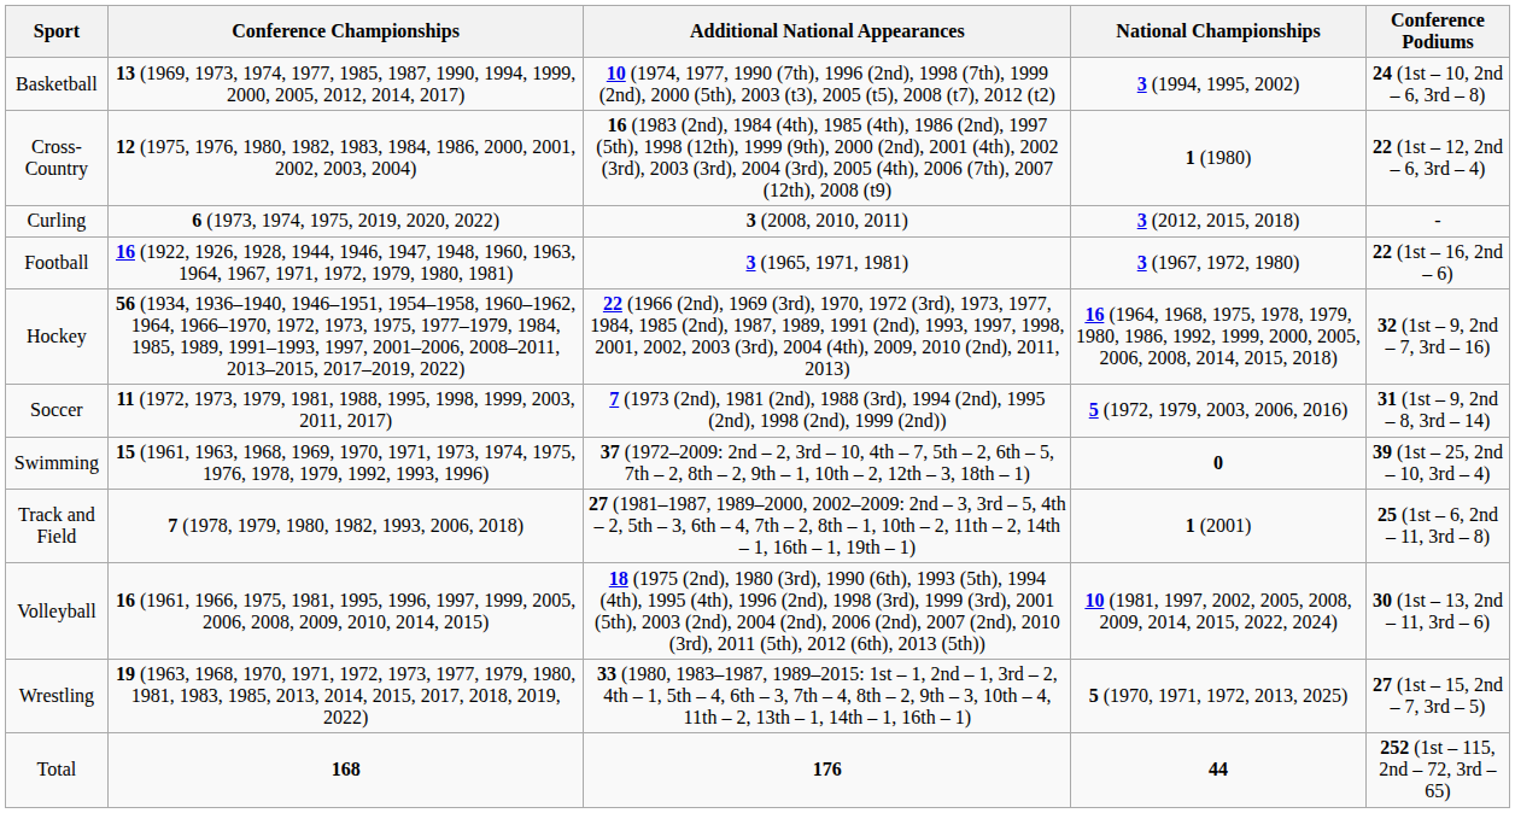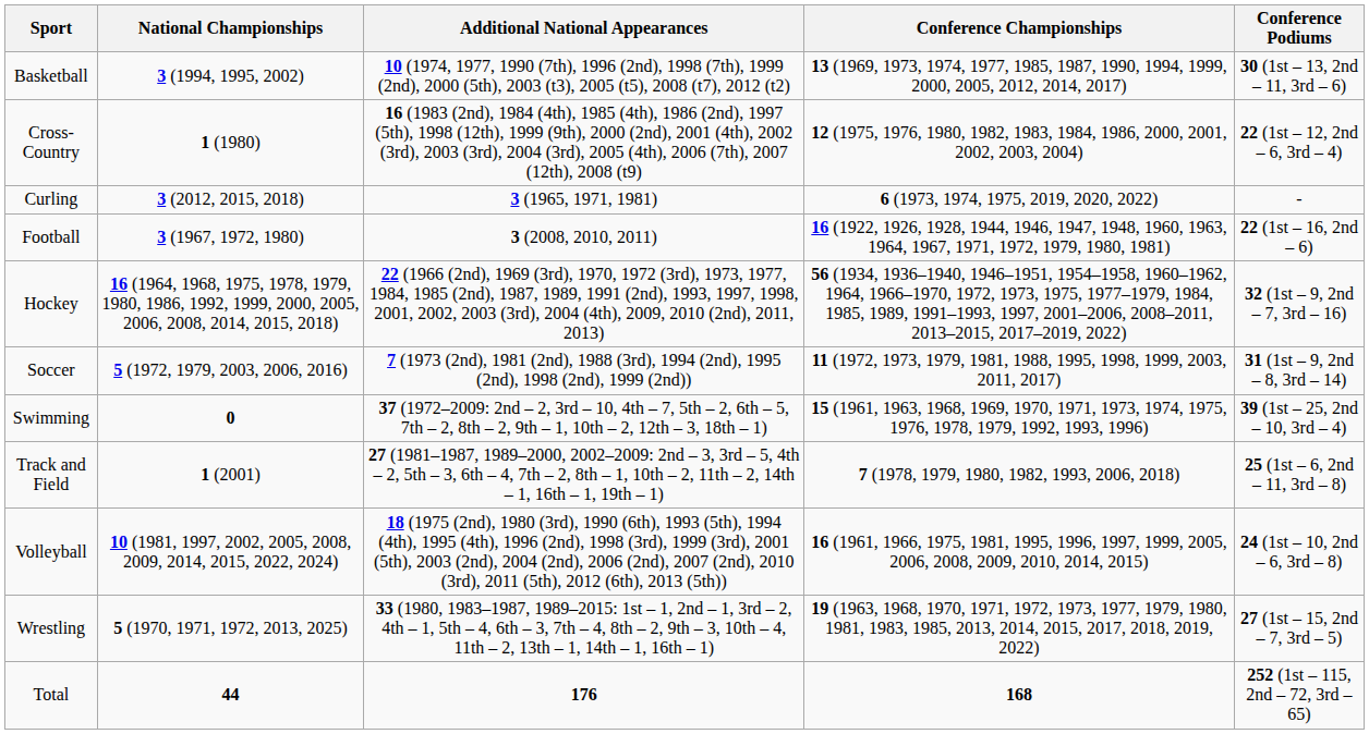 <table class="wikitable" style="text-align: center;">
 <tr>
 <th>Sport</th>
+<th>National Championships</th>
+<th>Additional National Appearances</th>
 <th>Conference Championships</th>
-<th>Additional National Appearances</th>
-<th>National Championships</th>
 <th>Conference Podiums</th>
 </tr>
 <tr>
 <td>Basketball</td>
+<td><strong><a href='#'>3</a></strong> (1994, 1995, 2002)</td>
+<td><strong><a href='#'>10</a></strong> (1974, 1977, 1990 (7th), 1996 (2nd), 1998 (7th), 1999 (2nd), 2000 (5th), 2003 (t3), 2005 (t5), 2008 (t7), 2012 (t2)</td>
 <td><strong>13</strong> (1969, 1973, 1974, 1977, 1985, 1987, 1990, 1994, 1999, 2000, 2005, 2012, 2014, 2017)</td>
-<td><strong><a href='#'>10</a></strong> (1974, 1977, 1990 (7th), 1996 (2nd), 1998 (7th), 1999 (2nd), 2000 (5th), 2003 (t3), 2005 (t5), 2008 (t7), 2012 (t2)</td>
-<td><strong><a href='#'>3</a></strong> (1994, 1995, 2002)</td>
-<td><strong>24</strong> (1st – 10, 2nd – 6, 3rd – 8)</td>
+<td><strong>30</strong> (1st – 13, 2nd – 11, 3rd – 6)</td>
 </tr>
 <tr>
 <td>Cross-Country</td>
+<td><strong>1</strong> (1980)</td>
+<td><strong>16</strong> (1983 (2nd), 1984 (4th), 1985 (4th), 1986 (2nd), 1997 (5th), 1998 (12th), 1999 (9th), 2000 (2nd), 2001 (4th), 2002 (3rd), 2003 (3rd), 2004 (3rd), 2005 (4th), 2006 (7th), 2007 (12th), 2008 (t9)</td>
 <td><strong>12</strong> (1975, 1976, 1980, 1982, 1983, 1984, 1986, 2000, 2001, 2002, 2003, 2004)</td>
-<td><strong>16</strong> (1983 (2nd), 1984 (4th), 1985 (4th), 1986 (2nd), 1997 (5th), 1998 (12th), 1999 (9th), 2000 (2nd), 2001 (4th), 2002 (3rd), 2003 (3rd), 2004 (3rd), 2005 (4th), 2006 (7th), 2007 (12th), 2008 (t9)</td>
-<td><strong>1</strong> (1980)</td>
 <td><strong>22</strong> (1st – 12, 2nd – 6, 3rd – 4)</td>
 </tr>
 <tr>
 <td>Curling</td>
+<td><strong><a href='#'>3</a></strong> (2012, 2015, 2018)</td>
+<td><strong><a href='#'>3</a></strong> (1965, 1971, 1981)</td>
 <td><strong>6</strong> (1973, 1974, 1975, 2019, 2020, 2022)</td>
-<td><strong>3</strong> (2008, 2010, 2011)</td>
-<td><strong><a href='#'>3</a></strong> (2012, 2015, 2018)</td>
 <td>-</td>
 </tr>
 <tr>
 <td>Football</td>
+<td><strong><a href='#'>3</a></strong> (1967, 1972, 1980)</td>
+<td><strong>3</strong> (2008, 2010, 2011)</td>
 <td><strong><a href='#'>16</a></strong> (1922, 1926, 1928, 1944, 1946, 1947, 1948, 1960, 1963, 1964, 1967, 1971, 1972, 1979, 1980, 1981)</td>
-<td><strong><a href='#'>3</a></strong> (1965, 1971, 1981)</td>
-<td><strong><a href='#'>3</a></strong> (1967, 1972, 1980)</td>
 <td><strong>22</strong> (1st – 16, 2nd – 6)</td>
 </tr>
 <tr>
 <td>Hockey</td>
+<td><strong><a href='#'>16</a></strong> (1964, 1968, 1975, 1978, 1979, 1980, 1986, 1992, 1999, 2000, 2005, 2006, 2008, 2014, 2015, 2018)</td>
+<td><strong><a href='#'>22</a></strong> (1966 (2nd), 1969 (3rd), 1970, 1972 (3rd), 1973, 1977, 1984, 1985 (2nd), 1987, 1989, 1991 (2nd), 1993, 1997, 1998, 2001, 2002, 2003 (3rd), 2004 (4th), 2009, 2010 (2nd), 2011, 2013)</td>
 <td><strong>56</strong> (1934, 1936–1940, 1946–1951, 1954–1958, 1960–1962, 1964, 1966–1970, 1972, 1973, 1975, 1977–1979, 1984, 1985, 1989, 1991–1993, 1997, 2001–2006, 2008–2011, 2013–2015, 2017–2019, 2022)</td>
-<td><strong><a href='#'>22</a></strong> (1966 (2nd), 1969 (3rd), 1970, 1972 (3rd), 1973, 1977, 1984, 1985 (2nd), 1987, 1989, 1991 (2nd), 1993, 1997, 1998, 2001, 2002, 2003 (3rd), 2004 (4th), 2009, 2010 (2nd), 2011, 2013)</td>
-<td><strong><a href='#'>16</a></strong> (1964, 1968, 1975, 1978, 1979, 1980, 1986, 1992, 1999, 2000, 2005, 2006, 2008, 2014, 2015, 2018)</td>
 <td><strong>32</strong> (1st – 9, 2nd – 7, 3rd – 16)</td>
 </tr>
 <tr>
 <td>Soccer</td>
+<td><strong><a href='#'>5</a></strong> (1972, 1979, 2003, 2006, 2016)</td>
+<td><strong><a href='#'>7</a></strong> (1973 (2nd), 1981 (2nd), 1988 (3rd), 1994 (2nd), 1995 (2nd), 1998 (2nd), 1999 (2nd))</td>
 <td><strong>11</strong> (1972, 1973, 1979, 1981, 1988, 1995, 1998, 1999, 2003, 2011, 2017)</td>
-<td><strong><a href='#'>7</a></strong> (1973 (2nd), 1981 (2nd), 1988 (3rd), 1994 (2nd), 1995 (2nd), 1998 (2nd), 1999 (2nd))</td>
-<td><strong><a href='#'>5</a></strong> (1972, 1979, 2003, 2006, 2016)</td>
 <td><strong>31</strong> (1st – 9, 2nd – 8, 3rd – 14)</td>
 </tr>
 <tr>
 <td>Swimming</td>
+<td><strong>0</strong></td>
+<td><strong>37</strong> (1972–2009: 2nd – 2, 3rd – 10, 4th – 7, 5th – 2, 6th – 5, 7th – 2, 8th – 2, 9th – 1, 10th – 2, 12th – 3, 18th – 1)</td>
 <td><strong>15</strong> (1961, 1963, 1968, 1969, 1970, 1971, 1973, 1974, 1975, 1976, 1978, 1979, 1992, 1993, 1996)</td>
-<td><strong>37</strong> (1972–2009: 2nd – 2, 3rd – 10, 4th – 7, 5th – 2, 6th – 5, 7th – 2, 8th – 2, 9th – 1, 10th – 2, 12th – 3, 18th – 1)</td>
-<td><strong>0</strong></td>
 <td><strong>39</strong> (1st – 25, 2nd – 10, 3rd – 4)</td>
 </tr>
 <tr>
 <td>Track and Field</td>
+<td><strong>1</strong> (2001)</td>
+<td><strong>27</strong> (1981–1987, 1989–2000, 2002–2009: 2nd – 3, 3rd – 5, 4th – 2, 5th – 3, 6th – 4, 7th – 2, 8th – 1, 10th – 2, 11th – 2, 14th – 1, 16th – 1, 19th – 1)</td>
 <td><strong>7</strong> (1978, 1979, 1980, 1982, 1993, 2006, 2018)</td>
-<td><strong>27</strong> (1981–1987, 1989–2000, 2002–2009: 2nd – 3, 3rd – 5, 4th – 2, 5th – 3, 6th – 4, 7th – 2, 8th – 1, 10th – 2, 11th – 2, 14th – 1, 16th – 1, 19th – 1)</td>
-<td><strong>1</strong> (2001)</td>
 <td><strong>25</strong> (1st – 6, 2nd – 11, 3rd – 8)</td>
 </tr>
 <tr>
 <td>Volleyball</td>
+<td><strong><a href='#'>10</a></strong> (1981, 1997, 2002, 2005, 2008, 2009, 2014, 2015, 2022, 2024)</td>
+<td><strong><a href='#'>18</a></strong> (1975 (2nd), 1980 (3rd), 1990 (6th), 1993 (5th), 1994 (4th), 1995 (4th), 1996 (2nd), 1998 (3rd), 1999 (3rd), 2001 (5th), 2003 (2nd), 2004 (2nd), 2006 (2nd), 2007 (2nd), 2010 (3rd), 2011 (5th), 2012 (6th), 2013 (5th))</td>
 <td><strong>16</strong> (1961, 1966, 1975, 1981, 1995, 1996, 1997, 1999, 2005, 2006, 2008, 2009, 2010, 2014, 2015)</td>
-<td><strong><a href='#'>18</a></strong> (1975 (2nd), 1980 (3rd), 1990 (6th), 1993 (5th), 1994 (4th), 1995 (4th), 1996 (2nd), 1998 (3rd), 1999 (3rd), 2001 (5th), 2003 (2nd), 2004 (2nd), 2006 (2nd), 2007 (2nd), 2010 (3rd), 2011 (5th), 2012 (6th), 2013 (5th))</td>
-<td><strong><a href='#'>10</a></strong> (1981, 1997, 2002, 2005, 2008, 2009, 2014, 2015, 2022, 2024)</td>
-<td><strong>30</strong> (1st – 13, 2nd – 11, 3rd – 6)</td>
+<td><strong>24</strong> (1st – 10, 2nd – 6, 3rd – 8)</td>
 </tr>
 <tr>
 <td>Wrestling</td>
+<td><strong>5</strong> (1970, 1971, 1972, 2013, 2025)</td>
+<td><strong>33</strong> (1980, 1983–1987, 1989–2015: 1st – 1, 2nd – 1, 3rd – 2, 4th – 1, 5th – 4, 6th – 3, 7th – 4, 8th – 2, 9th – 3, 10th – 4, 11th – 2, 13th – 1, 14th – 1, 16th – 1)</td>
 <td><strong>19</strong> (1963, 1968, 1970, 1971, 1972, 1973, 1977, 1979, 1980, 1981, 1983, 1985, 2013, 2014, 2015, 2017, 2018, 2019, 2022)</td>
-<td><strong>33</strong> (1980, 1983–1987, 1989–2015: 1st – 1, 2nd – 1, 3rd – 2, 4th – 1, 5th – 4, 6th – 3, 7th – 4, 8th – 2, 9th – 3, 10th – 4, 11th – 2, 13th – 1, 14th – 1, 16th – 1)</td>
-<td><strong>5</strong> (1970, 1971, 1972, 2013, 2025)</td>
 <td><strong>27</strong> (1st – 15, 2nd – 7, 3rd – 5)</td>
 </tr>
 <tr>
 <td>Total</td>
+<td><strong>44</strong></td>
+<td><strong>176</strong></td>
 <td><strong>168</strong></td>
-<td><strong>176</strong></td>
-<td><strong>44</strong></td>
 <td><strong>252</strong> (1st – 115, 2nd – 72, 3rd – 65)</td>
 </tr>
 </table>
